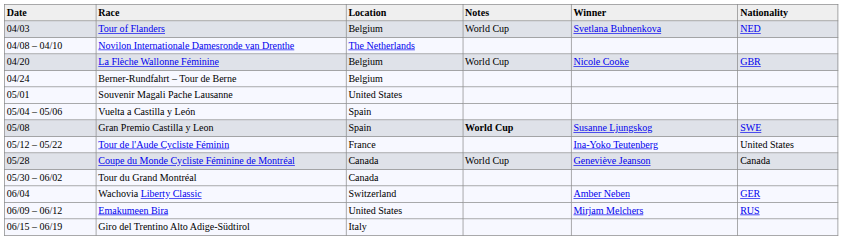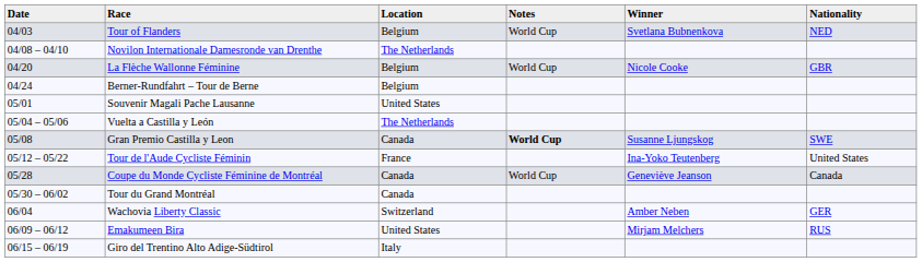 <table width="100%" bgcolor="#f7f8ff" cellpadding="3" cellspacing="0" border="1" style="font-size: 95%; border: gray solid 1px; border-collapse: collapse;">
 <tr bgcolor="#efefef">
 <td width="11%"><strong>Date</strong></td>
 <td width="30%"><strong>Race</strong></td>
 <td width="14%"><strong>Location</strong></td>
 <td width="13%"><strong>Notes</strong></td>
 <td width="20%"><strong>Winner</strong></td>
 <td width="14%"><strong>Nationality</strong></td>
 </tr>
 <tr bgcolor="#dfe2e9">
 <td>04/03</td>
 <td><a href='#'>Tour of Flanders</a></td>
 <td>Belgium</td>
 <td>World Cup</td>
 <td><a href='#'>Svetlana Bubnenkova</a></td>
 <td><a href='#'>NED</a></td>
 </tr>
 <tr>
 <td>04/08 – 04/10</td>
 <td><a href='#'>Novilon Internationale Damesronde van Drenthe</a></td>
 <td><a href='#'>The Netherlands</a></td>
 <td></td>
 <td></td>
 <td></td>
 </tr>
 <tr bgcolor="#dfe2e9">
 <td>04/20</td>
 <td><a href='#'>La Flèche Wallonne Féminine</a></td>
 <td>Belgium</td>
 <td>World Cup</td>
 <td><a href='#'>Nicole Cooke</a></td>
 <td><a href='#'>GBR</a></td>
 </tr>
 <tr>
 <td>04/24</td>
 <td>Berner-Rundfahrt – Tour de Berne</td>
 <td>Belgium</td>
 <td></td>
 <td></td>
 <td></td>
 </tr>
 <tr>
 <td>05/01</td>
 <td>Souvenir Magali Pache Lausanne</td>
 <td>United States</td>
 <td></td>
 <td></td>
 <td></td>
 </tr>
 <tr>
 <td>05/04 – 05/06</td>
 <td>Vuelta a Castilla y León</td>
-<td>Spain</td>
+<td><a href='#'>The Netherlands</a></td>
 <td></td>
 <td></td>
 <td></td>
 </tr>
 <tr bgcolor="#dfe2e9">
 <td>05/08</td>
 <td>Gran Premio Castilla y Leon</td>
-<td>Spain</td>
+<td>Canada</td>
 <td><strong>World Cup</strong></td>
 <td><a href='#'>Susanne Ljungskog</a></td>
 <td><a href='#'>SWE</a></td>
 </tr>
 <tr>
 <td>05/12 – 05/22</td>
 <td><a href='#'>Tour de l'Aude Cycliste Féminin</a></td>
 <td>France</td>
 <td></td>
 <td><a href='#'>Ina-Yoko Teutenberg</a></td>
 <td>United States</td>
 </tr>
 <tr bgcolor="#dfe2e9">
 <td>05/28</td>
 <td><a href='#'>Coupe du Monde Cycliste Féminine de Montréal</a></td>
 <td>Canada</td>
 <td>World Cup</td>
 <td><a href='#'>Geneviève Jeanson</a></td>
 <td>Canada</td>
 </tr>
 <tr>
 <td>05/30 – 06/02</td>
 <td>Tour du Grand Montréal</td>
 <td>Canada</td>
 <td></td>
 <td></td>
 <td></td>
 </tr>
 <tr>
 <td>06/04</td>
 <td>Wachovia <a href='#'>Liberty Classic</a></td>
 <td>Switzerland</td>
 <td></td>
 <td><a href='#'>Amber Neben</a></td>
 <td><a href='#'>GER</a></td>
 </tr>
 <tr>
 <td>06/09 – 06/12</td>
 <td><a href='#'>Emakumeen Bira</a></td>
 <td>United States</td>
 <td></td>
 <td><a href='#'>Mirjam Melchers</a></td>
 <td><a href='#'>RUS</a></td>
 </tr>
 <tr>
 <td>06/15 – 06/19</td>
 <td>Giro del Trentino Alto Adige-Südtirol</td>
 <td>Italy</td>
 <td></td>
 <td></td>
 </tr>
 </table>
